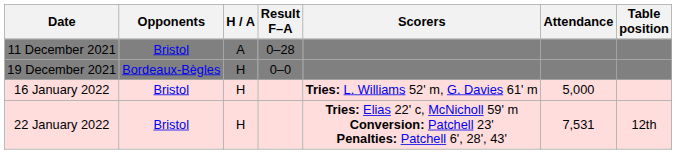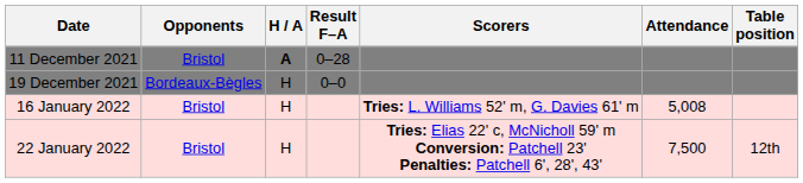 <table class="wikitable" style="text-align:center">
 <tr>
 <th>Date</th>
 <th>Opponents</th>
 <th>H / A</th>
 <th>Result<br>F–A</th>
 <th>Scorers</th>
 <th>Attendance</th>
 <th>Table<br>position</th>
 </tr>
 <tr bgcolor="#808080">
 <td>11 December 2021</td>
 <td><a href='#'>Bristol</a></td>
-<td>A</td>
+<td><strong>A</strong></td>
 <td>0–28 </td>
 <td></td>
 <td></td>
 <td></td>
 </tr>
 <tr bgcolor="#808080">
 <td>19 December 2021</td>
 <td><a href='#'>Bordeaux-Bègles</a></td>
 <td>H</td>
 <td>0–0</td>
 <td></td>
 <td></td>
 <td></td>
 </tr>
 <tr bgcolor="ffdddd">
 <td>16 January 2022</td>
 <td><a href='#'>Bristol</a></td>
 <td>H</td>
 <td></td>
 <td><strong>Tries:</strong> <a href='#'>L. Williams</a> 52' m, <a href='#'>G. Davies</a> 61' m</td>
-<td>5,000</td>
+<td>5,008</td>
 <td></td>
 </tr>
 <tr bgcolor="ffdddd">
 <td>22 January 2022</td>
 <td><a href='#'>Bristol</a></td>
 <td>H</td>
 <td></td>
 <td><strong>Tries:</strong> <a href='#'>Elias</a> 22' c, <a href='#'>McNicholl</a> 59' m<br><strong>Conversion:</strong> <a href='#'>Patchell</a> 23'<br><strong>Penalties:</strong> <a href='#'>Patchell</a> 6', 28', 43'</td>
-<td>7,531</td>
+<td>7,500</td>
 <td>12th</td>
 </tr>
 </table>
